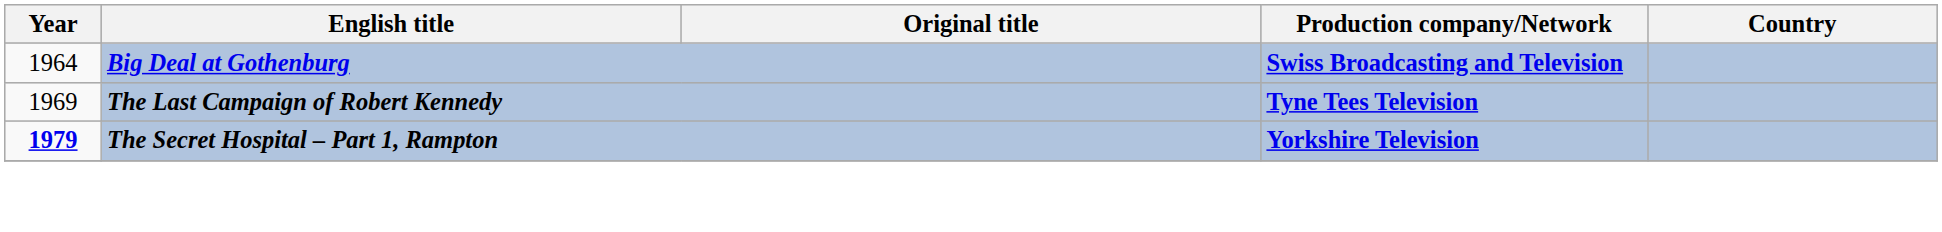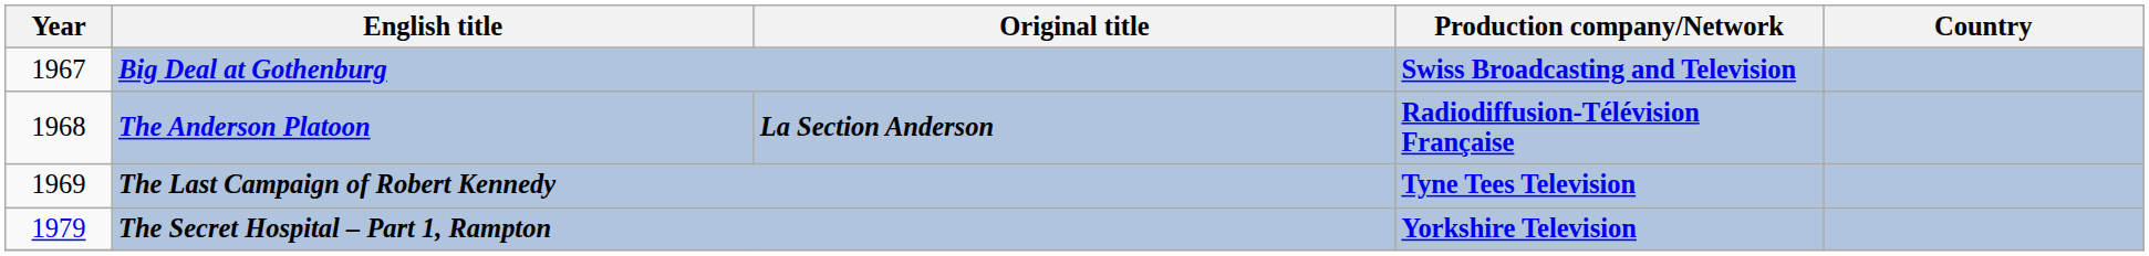 <table class="wikitable" width="100%" border="1" cellpadding="5" cellspacing="0">
 <tr>
 <th width=5%>Year</th>
 <th width=30%>English title</th>
 <th width=30%>Original title</th>
 <th width=20%><strong>Production company/Network</strong></th>
 <th width=15%><strong>Country</strong></th>
 </tr>
 <tr>
-<td style="text-align:center;">1964</td>
+<td style="text-align:center;">1967</td>
 <td colspan="2" style="background:#B0C4DE;"><strong><em><a href='#'>Big Deal at Gothenburg</a></em></strong></td>
 <td style="background:#B0C4DE;"><strong><a href='#'>Swiss Broadcasting and Television</a></strong></td>
+<td style="background:#B0C4DE;"><strong></strong></td>
+</tr>
+<tr>
+<td style="text-align:center;">1968</td>
+<td style="background:#B0C4DE;"><strong><em><a href='#'>The Anderson Platoon</a></em></strong></td>
+<td style="background:#B0C4DE;"><strong><em>La Section Anderson</em></strong></td>
+<td style="background:#B0C4DE;"><strong><a href='#'>Radiodiffusion-Télévision Française</a></strong></td>
 <td style="background:#B0C4DE;"><strong></strong></td>
 </tr>
 <tr>
 <td style="text-align:center;">1969</td>
 <td colspan="2" style="background:#B0C4DE;"><strong><em>The Last Campaign of Robert Kennedy</em></strong></td>
 <td style="background:#B0C4DE;"><strong><a href='#'>Tyne Tees Television</a></strong></td>
 <td style="background:#B0C4DE;"><strong></strong></td>
 </tr>
 <tr>
-<td style="text-align:center;"><strong><a href='#'>1979</a></strong></td>
+<td style="text-align:center;"><a href='#'>1979</a></td>
 <td colspan="2" style="background:#B0C4DE;"><strong><em>The Secret Hospital – Part 1, Rampton</em></strong></td>
 <td style="background:#B0C4DE;"><strong><a href='#'>Yorkshire Television</a></strong></td>
 <td style="background:#B0C4DE;"><strong></strong></td>
 </tr>
 <tr>
 </tr>
 </table>
